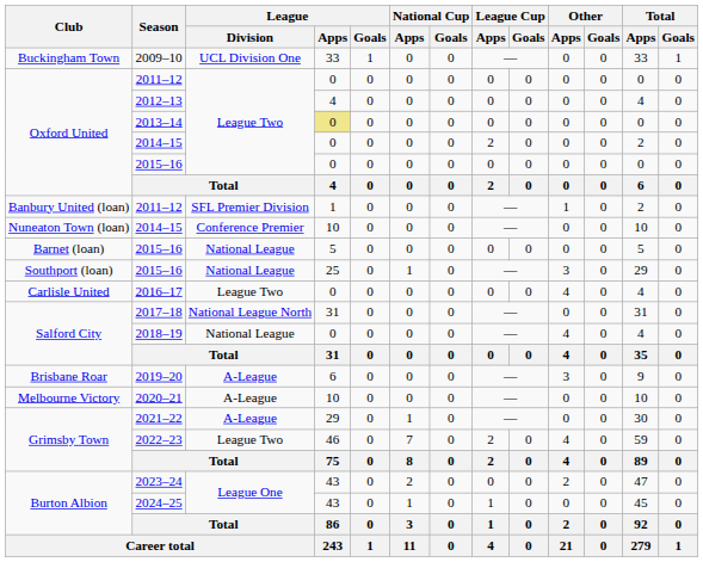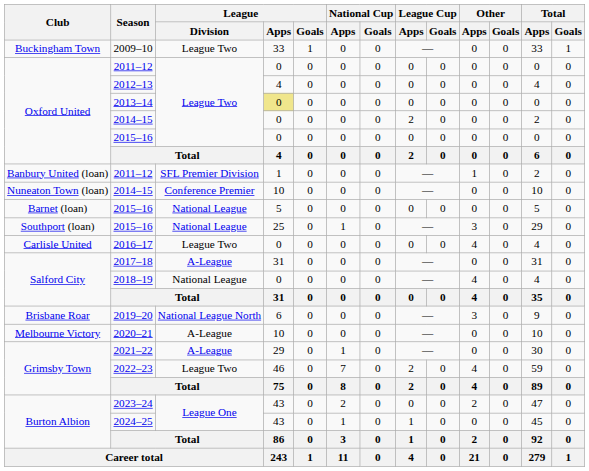 <table class="wikitable" style="text-align: center">
 <tr>
 <th rowspan="2">Club</th>
 <th rowspan="2">Season</th>
 <th colspan="3">League</th>
 <th colspan="2">National Cup</th>
 <th colspan="2">League Cup</th>
 <th colspan="2">Other</th>
 <th colspan="2">Total</th>
 </tr>
 <tr>
 <th>Division</th>
 <th>Apps</th>
 <th>Goals</th>
 <th>Apps</th>
 <th>Goals</th>
 <th>Apps</th>
 <th>Goals</th>
 <th>Apps</th>
 <th>Goals</th>
 <th>Apps</th>
 <th>Goals</th>
 </tr>
 <tr>
 <td><a href='#'>Buckingham Town</a></td>
 <td>2009–10</td>
-<td><a href='#'>UCL Division One</a></td>
+<td>League Two</td>
 <td>33</td>
 <td>1</td>
 <td>0</td>
 <td>0</td>
 <td colspan="2">—</td>
 <td>0</td>
 <td>0</td>
 <td>33</td>
 <td>1</td>
 </tr>
 <tr>
 <td rowspan="6"><a href='#'>Oxford United</a></td>
 <td><a href='#'>2011–12</a></td>
 <td rowspan=5><a href='#'>League Two</a></td>
 <td>0</td>
 <td>0</td>
 <td>0</td>
 <td>0</td>
 <td>0</td>
 <td>0</td>
 <td>0</td>
 <td>0</td>
 <td>0</td>
 <td>0</td>
 </tr>
 <tr>
 <td><a href='#'>2012–13</a></td>
 <td>4</td>
 <td>0</td>
 <td>0</td>
 <td>0</td>
 <td>0</td>
 <td>0</td>
 <td>0</td>
 <td>0</td>
 <td>4</td>
 <td>0</td>
 </tr>
 <tr>
 <td><a href='#'>2013–14</a></td>
 <td style="background: khaki;">0</td>
 <td>0</td>
 <td>0</td>
 <td>0</td>
 <td>0</td>
 <td>0</td>
 <td>0</td>
 <td>0</td>
 <td>0</td>
 <td>0</td>
 </tr>
 <tr>
 <td><a href='#'>2014–15</a></td>
 <td>0</td>
 <td>0</td>
 <td>0</td>
 <td>0</td>
 <td>2</td>
 <td>0</td>
 <td>0</td>
 <td>0</td>
 <td>2</td>
 <td>0</td>
 </tr>
 <tr>
 <td><a href='#'>2015–16</a></td>
 <td>0</td>
 <td>0</td>
 <td>0</td>
 <td>0</td>
 <td>0</td>
 <td>0</td>
 <td>0</td>
 <td>0</td>
 <td>0</td>
 <td>0</td>
 </tr>
 <tr>
 <th colspan="2">Total</th>
 <th>4</th>
 <th>0</th>
 <th>0</th>
 <th>0</th>
 <th>2</th>
 <th>0</th>
 <th>0</th>
 <th>0</th>
 <th>6</th>
 <th>0</th>
 </tr>
 <tr>
 <td><a href='#'>Banbury United</a> (loan)</td>
 <td><a href='#'>2011–12</a></td>
 <td><a href='#'>SFL Premier Division</a></td>
 <td>1</td>
 <td>0</td>
 <td>0</td>
 <td>0</td>
 <td colspan="2">—</td>
 <td>1</td>
 <td>0</td>
 <td>2</td>
 <td>0</td>
 </tr>
 <tr>
 <td><a href='#'>Nuneaton Town</a> (loan)</td>
 <td><a href='#'>2014–15</a></td>
 <td><a href='#'>Conference Premier</a></td>
 <td>10</td>
 <td>0</td>
 <td>0</td>
 <td>0</td>
 <td colspan="2">—</td>
 <td>0</td>
 <td>0</td>
 <td>10</td>
 <td>0</td>
 </tr>
 <tr>
 <td><a href='#'>Barnet</a> (loan)</td>
 <td><a href='#'>2015–16</a></td>
 <td><a href='#'>National League</a></td>
 <td>5</td>
 <td>0</td>
 <td>0</td>
 <td>0</td>
 <td>0</td>
 <td>0</td>
 <td>0</td>
 <td>0</td>
 <td>5</td>
 <td>0</td>
 </tr>
 <tr>
 <td><a href='#'>Southport</a> (loan)</td>
 <td><a href='#'>2015–16</a></td>
 <td><a href='#'>National League</a></td>
 <td>25</td>
 <td>0</td>
 <td>1</td>
 <td>0</td>
 <td colspan="2">—</td>
 <td>3</td>
 <td>0</td>
 <td>29</td>
 <td>0</td>
 </tr>
 <tr>
 <td><a href='#'>Carlisle United</a></td>
 <td><a href='#'>2016–17</a></td>
 <td>League Two</td>
 <td>0</td>
 <td>0</td>
 <td>0</td>
 <td>0</td>
 <td>0</td>
 <td>0</td>
 <td>4</td>
 <td>0</td>
 <td>4</td>
 <td>0</td>
 </tr>
 <tr>
 <td rowspan="3"><a href='#'>Salford City</a></td>
 <td><a href='#'>2017–18</a></td>
-<td><a href='#'>National League North</a></td>
+<td><a href='#'>A-League</a></td>
 <td>31</td>
 <td>0</td>
 <td>0</td>
 <td>0</td>
 <td colspan="2">—</td>
 <td>0</td>
 <td>0</td>
 <td>31</td>
 <td>0</td>
 </tr>
 <tr>
 <td><a href='#'>2018–19</a></td>
 <td>National League</td>
 <td>0</td>
 <td>0</td>
 <td>0</td>
 <td>0</td>
 <td colspan="2">—</td>
 <td>4</td>
 <td>0</td>
 <td>4</td>
 <td>0</td>
 </tr>
 <tr>
 <th colspan="2">Total</th>
 <th>31</th>
 <th>0</th>
 <th>0</th>
 <th>0</th>
 <th>0</th>
 <th>0</th>
 <th>4</th>
 <th>0</th>
 <th>35</th>
 <th>0</th>
 </tr>
 <tr>
 <td><a href='#'>Brisbane Roar</a></td>
 <td><a href='#'>2019–20</a></td>
-<td><a href='#'>A-League</a></td>
+<td><a href='#'>National League North</a></td>
 <td>6</td>
 <td>0</td>
 <td>0</td>
 <td>0</td>
 <td colspan="2">—</td>
 <td>3</td>
 <td>0</td>
 <td>9</td>
 <td>0</td>
 </tr>
 <tr>
 <td><a href='#'>Melbourne Victory</a></td>
 <td><a href='#'>2020–21</a></td>
 <td>A-League</td>
 <td>10</td>
 <td>0</td>
 <td>0</td>
 <td>0</td>
 <td colspan="2">—</td>
 <td>0</td>
 <td>0</td>
 <td>10</td>
 <td>0</td>
 </tr>
 <tr>
 <td rowspan="3"><a href='#'>Grimsby Town</a></td>
 <td><a href='#'>2021–22</a></td>
 <td><a href='#'>A-League</a></td>
 <td>29</td>
 <td>0</td>
 <td>1</td>
 <td>0</td>
 <td colspan="2">—</td>
 <td>0</td>
 <td>0</td>
 <td>30</td>
 <td>0</td>
 </tr>
 <tr>
 <td><a href='#'>2022–23</a></td>
 <td>League Two</td>
 <td>46</td>
 <td>0</td>
 <td>7</td>
 <td>0</td>
 <td>2</td>
 <td>0</td>
 <td>4</td>
 <td>0</td>
 <td>59</td>
 <td>0</td>
 </tr>
 <tr>
 <th colspan="2">Total</th>
 <th>75</th>
 <th>0</th>
 <th>8</th>
 <th>0</th>
 <th>2</th>
 <th>0</th>
 <th>4</th>
 <th>0</th>
 <th>89</th>
 <th>0</th>
 </tr>
 <tr>
 <td rowspan="3"><a href='#'>Burton Albion</a></td>
 <td><a href='#'>2023–24</a></td>
 <td rowspan=2><a href='#'>League One</a></td>
 <td>43</td>
 <td>0</td>
 <td>2</td>
 <td>0</td>
 <td>0</td>
 <td>0</td>
 <td>2</td>
 <td>0</td>
 <td>47</td>
 <td>0</td>
 </tr>
 <tr>
 <td><a href='#'>2024–25</a></td>
 <td>43</td>
 <td>0</td>
 <td>1</td>
 <td>0</td>
 <td>1</td>
 <td>0</td>
 <td>0</td>
 <td>0</td>
 <td>45</td>
 <td>0</td>
 </tr>
 <tr>
 <th colspan=2>Total</th>
 <th>86</th>
 <th>0</th>
 <th>3</th>
 <th>0</th>
 <th>1</th>
 <th>0</th>
 <th>2</th>
 <th>0</th>
 <th>92</th>
 <th>0</th>
 </tr>
 <tr>
 <th colspan="3">Career total</th>
 <th>243</th>
 <th>1</th>
 <th>11</th>
 <th>0</th>
 <th>4</th>
 <th>0</th>
 <th>21</th>
 <th>0</th>
 <th>279</th>
 <th>1</th>
 </tr>
 </table>
